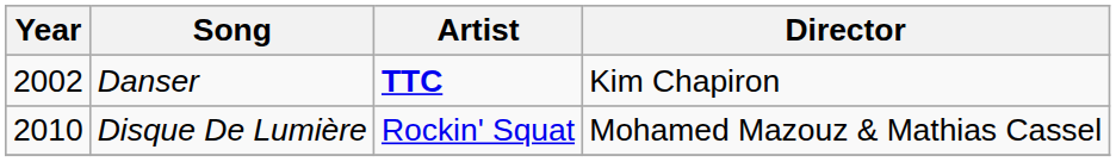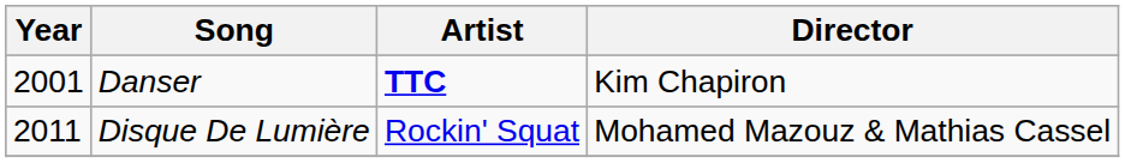 <table class="wikitable sortable">
 <tr>
 <th>Year</th>
 <th>Song</th>
 <th>Artist</th>
 <th>Director</th>
 </tr>
 <tr>
-<td>2002</td>
+<td>2001</td>
 <td><em>Danser</em></td>
 <td><strong><a href='#'>TTC</a></strong></td>
 <td>Kim Chapiron</td>
 </tr>
 <tr>
-<td>2010</td>
+<td>2011</td>
 <td><em>Disque De Lumière</em></td>
 <td><a href='#'>Rockin' Squat</a></td>
 <td>Mohamed Mazouz & Mathias Cassel</td>
 </tr>
 <tr>
 </tr>
 </table>
